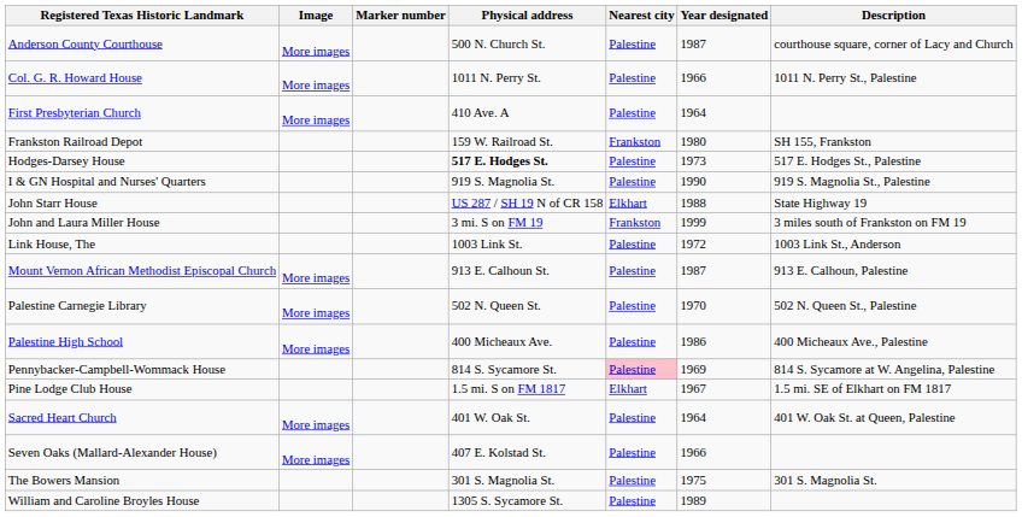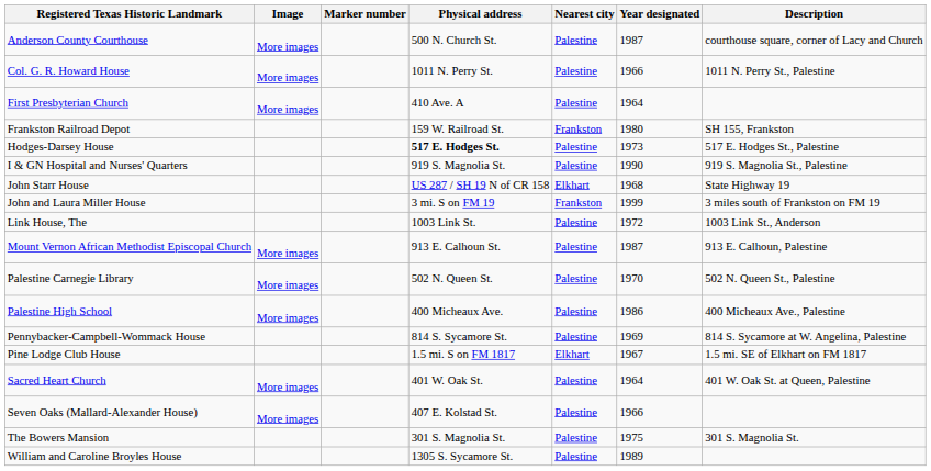 <table class="wikitable sortable">
 <tr>
 <th>Registered Texas Historic Landmark</th>
 <th>Image</th>
 <th>Marker number</th>
 <th>Physical address</th>
 <th>Nearest city</th>
 <th>Year designated</th>
 <th>Description</th>
 </tr>
 <tr>
 <td><a href='#'>Anderson County Courthouse</a></td>
 <td><br> <a href='#'>More images</a></td>
 <td></td>
 <td>500 N. Church St.<br></td>
 <td><a href='#'>Palestine</a></td>
 <td>1987</td>
 <td>courthouse square, corner of Lacy and Church</td>
 </tr>
 <tr>
 <td><a href='#'>Col. G. R. Howard House</a></td>
 <td><br> <a href='#'>More images</a></td>
 <td></td>
 <td>1011 N. Perry St.<br></td>
 <td><a href='#'>Palestine</a></td>
 <td>1966</td>
 <td>1011 N. Perry St., Palestine</td>
 </tr>
 <tr>
 <td><a href='#'>First Presbyterian Church</a></td>
 <td><br> <a href='#'>More images</a></td>
 <td></td>
 <td>410 Ave. A<br></td>
 <td><a href='#'>Palestine</a></td>
 <td>1964</td>
 <td></td>
 </tr>
 <tr>
 <td>Frankston Railroad Depot</td>
 <td></td>
 <td></td>
 <td>159 W. Railroad St.<br></td>
 <td><a href='#'>Frankston</a></td>
 <td>1980</td>
 <td>SH 155, Frankston</td>
 </tr>
 <tr>
 <td>Hodges-Darsey House</td>
 <td></td>
 <td></td>
 <td><strong>517 E. Hodges St.<br></strong></td>
 <td><a href='#'>Palestine</a></td>
 <td>1973</td>
 <td>517 E. Hodges St., Palestine</td>
 </tr>
 <tr>
 <td>I & GN Hospital and Nurses' Quarters</td>
 <td></td>
 <td></td>
 <td>919 S. Magnolia St.<br></td>
 <td><a href='#'>Palestine</a></td>
 <td>1990</td>
 <td>919 S. Magnolia St., Palestine</td>
 </tr>
 <tr>
 <td>John Starr House</td>
 <td></td>
 <td></td>
 <td><a href='#'>US 287</a> / <a href='#'>SH 19</a> N of CR 158<br></td>
 <td><a href='#'>Elkhart</a></td>
-<td>1988</td>
+<td>1968</td>
 <td>State Highway 19</td>
 </tr>
 <tr>
 <td>John and Laura Miller House</td>
 <td></td>
 <td></td>
 <td>3 mi. S on <a href='#'>FM 19</a> </td>
 <td><a href='#'>Frankston</a></td>
 <td>1999</td>
 <td>3 miles south of Frankston on FM 19</td>
 </tr>
 <tr>
 <td>Link House, The </td>
 <td></td>
 <td></td>
 <td>1003 Link St.<br></td>
 <td><a href='#'>Palestine</a></td>
 <td>1972</td>
 <td>1003 Link St., Anderson</td>
 </tr>
 <tr>
 <td><a href='#'>Mount Vernon African Methodist Episcopal Church</a></td>
 <td><br> <a href='#'>More images</a></td>
 <td></td>
 <td>913 E. Calhoun St.<br></td>
 <td><a href='#'>Palestine</a></td>
 <td>1987</td>
 <td>913 E. Calhoun, Palestine</td>
 </tr>
 <tr>
 <td>Palestine Carnegie Library</td>
 <td><br> <a href='#'>More images</a></td>
 <td></td>
 <td>502 N. Queen St.<br></td>
 <td><a href='#'>Palestine</a></td>
 <td>1970</td>
 <td>502 N. Queen St., Palestine</td>
 </tr>
 <tr>
 <td><a href='#'>Palestine High School</a></td>
 <td><br> <a href='#'>More images</a></td>
 <td></td>
 <td>400 Micheaux Ave.<br></td>
 <td><a href='#'>Palestine</a></td>
 <td>1986</td>
 <td>400 Micheaux Ave., Palestine</td>
 </tr>
 <tr>
 <td>Pennybacker-Campbell-Wommack House</td>
 <td></td>
 <td></td>
 <td>814 S. Sycamore St.<br></td>
-<td style="background: pink;"><a href='#'>Palestine</a></td>
+<td><a href='#'>Palestine</a></td>
 <td>1969</td>
 <td>814 S. Sycamore at W. Angelina, Palestine</td>
 </tr>
 <tr>
 <td>Pine Lodge Club House</td>
 <td></td>
 <td></td>
 <td>1.5 mi. S on <a href='#'>FM 1817</a> </td>
 <td><a href='#'>Elkhart</a></td>
 <td>1967</td>
 <td>1.5 mi. SE of Elkhart on FM 1817</td>
 </tr>
 <tr>
 <td><a href='#'>Sacred Heart Church</a></td>
 <td><br> <a href='#'>More images</a></td>
 <td></td>
 <td>401 W. Oak St.<br></td>
 <td><a href='#'>Palestine</a></td>
 <td>1964</td>
 <td>401 W. Oak St. at Queen, Palestine</td>
 </tr>
 <tr>
 <td>Seven Oaks (Mallard-Alexander House)</td>
 <td><br> <a href='#'>More images</a></td>
 <td></td>
 <td>407 E. Kolstad St.<br></td>
 <td><a href='#'>Palestine</a></td>
 <td>1966</td>
 <td></td>
 </tr>
 <tr>
 <td>The Bowers Mansion</td>
 <td></td>
 <td></td>
 <td>301 S. Magnolia St.<br></td>
 <td><a href='#'>Palestine</a></td>
 <td>1975</td>
 <td>301 S. Magnolia St.</td>
 </tr>
 <tr>
 <td>William and Caroline Broyles House</td>
 <td></td>
 <td></td>
 <td>1305 S. Sycamore St.<br></td>
 <td><a href='#'>Palestine</a></td>
 <td>1989</td>
 <td></td>
 </tr>
 </table>
